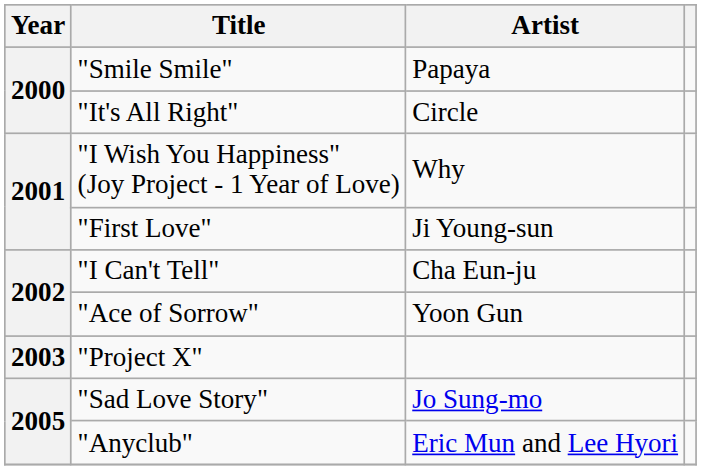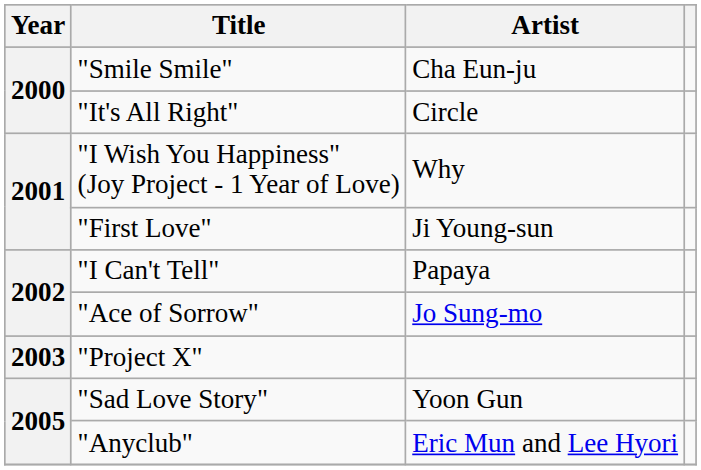 <table class="wikitable plainrowheaders sortable">
 <tr>
 <th scope="col">Year</th>
 <th scope="col">Title</th>
 <th scope="col">Artist</th>
 <th scope="col" class="unsortable"></th>
 </tr>
 <tr>
 <th scope="row" rowspan=2>2000</th>
 <td>"Smile Smile"</td>
-<td>Papaya</td>
+<td>Cha Eun-ju</td>
 <td></td>
 </tr>
 <tr>
 <td>"It's All Right"</td>
 <td>Circle</td>
 <td></td>
 </tr>
 <tr>
 <th scope="row" rowspan=2>2001</th>
 <td>"I Wish You Happiness" <br> (Joy Project - 1 Year of Love)</td>
 <td>Why</td>
 <td></td>
 </tr>
 <tr>
 <td>"First Love"</td>
 <td>Ji Young-sun</td>
 <td style="text-align:center"></td>
 </tr>
 <tr>
 <th scope="row" rowspan=2>2002</th>
 <td>"I Can't Tell"</td>
-<td>Cha Eun-ju</td>
+<td>Papaya</td>
 <td></td>
 </tr>
 <tr>
 <td>"Ace of Sorrow"</td>
-<td>Yoon Gun</td>
+<td><a href='#'>Jo Sung-mo</a></td>
 <td></td>
 </tr>
 <tr>
 <th scope="row">2003</th>
 <td>"Project X"</td>
 <td></td>
 <td style="text-align:center"></td>
 </tr>
 <tr>
 <th scope="row" rowspan=2>2005</th>
 <td>"Sad Love Story"</td>
-<td><a href='#'>Jo Sung-mo</a></td>
+<td>Yoon Gun</td>
 <td></td>
 </tr>
 <tr>
 <td>"Anyclub"</td>
 <td><a href='#'>Eric Mun</a> and <a href='#'>Lee Hyori</a></td>
 <td></td>
 </tr>
 <tr>
 </tr>
 </table>
